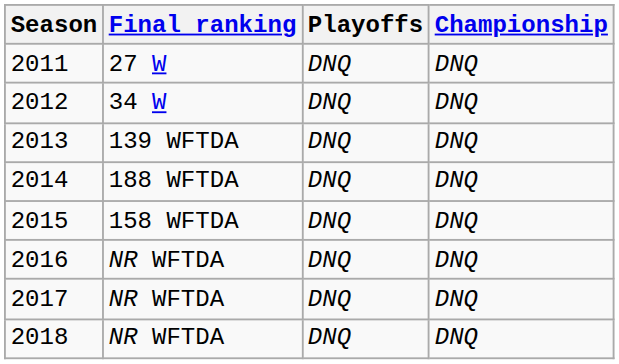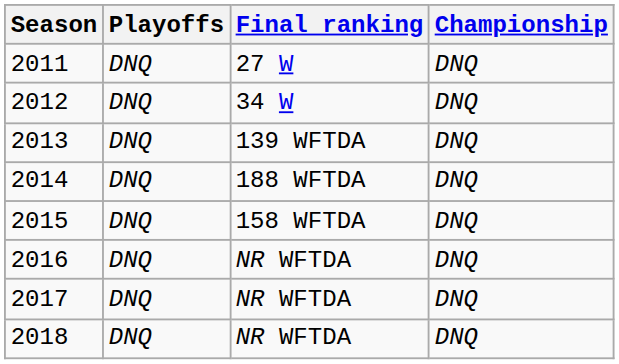 <table class="wikitable sortable">
 <tr>
 <th>Season</th>
+<th>Playoffs</th>
 <th><a href='#'>Final ranking</a></th>
-<th>Playoffs</th>
 <th><a href='#'>Championship</a></th>
 </tr>
 <tr>
 <td>2011</td>
+<td><em>DNQ</em></td>
 <td>27 <a href='#'>W</a></td>
-<td><em>DNQ</em></td>
 <td><em>DNQ</em></td>
 </tr>
 <tr>
 <td>2012</td>
+<td><em>DNQ</em></td>
 <td>34 <a href='#'>W</a></td>
-<td><em>DNQ</em></td>
 <td><em>DNQ</em></td>
 </tr>
 <tr>
 <td>2013</td>
+<td><em>DNQ</em></td>
 <td>139 WFTDA</td>
-<td><em>DNQ</em></td>
 <td><em>DNQ</em></td>
 </tr>
 <tr>
 <td>2014</td>
+<td><em>DNQ</em></td>
 <td>188 WFTDA</td>
-<td><em>DNQ</em></td>
 <td><em>DNQ</em></td>
 </tr>
 <tr>
 <td>2015</td>
+<td><em>DNQ</em></td>
 <td>158 WFTDA</td>
-<td><em>DNQ</em></td>
 <td><em>DNQ</em></td>
 </tr>
 <tr>
 <td>2016</td>
+<td><em>DNQ</em></td>
 <td><em>NR</em> WFTDA</td>
-<td><em>DNQ</em></td>
 <td><em>DNQ</em></td>
 </tr>
 <tr>
 <td>2017</td>
+<td><em>DNQ</em></td>
 <td><em>NR</em> WFTDA</td>
-<td><em>DNQ</em></td>
 <td><em>DNQ</em></td>
 </tr>
 <tr>
 <td>2018</td>
+<td><em>DNQ</em></td>
 <td><em>NR</em> WFTDA</td>
-<td><em>DNQ</em></td>
 <td><em>DNQ</em></td>
 </tr>
 </table>
